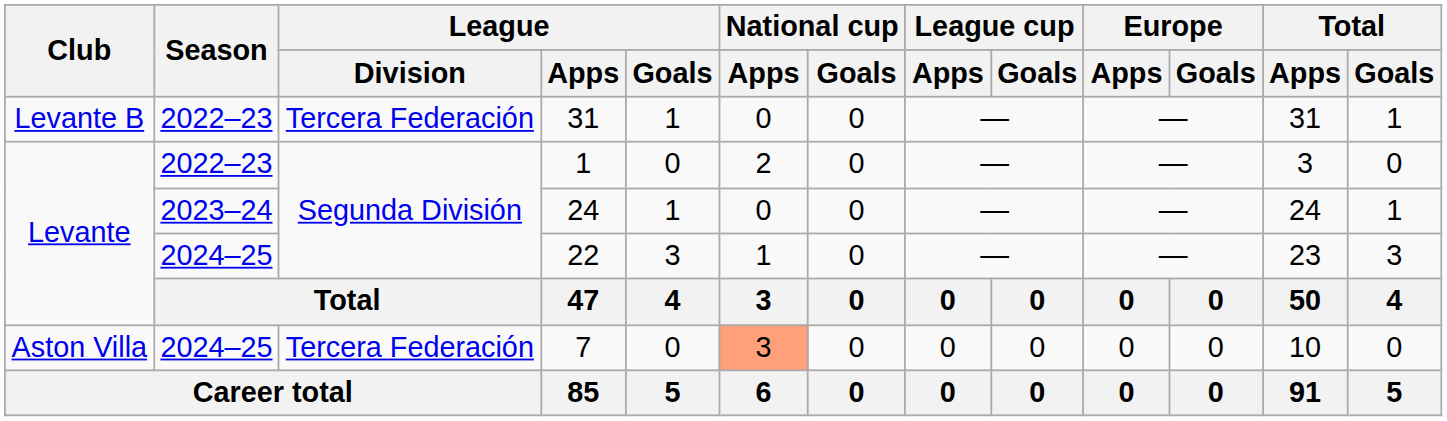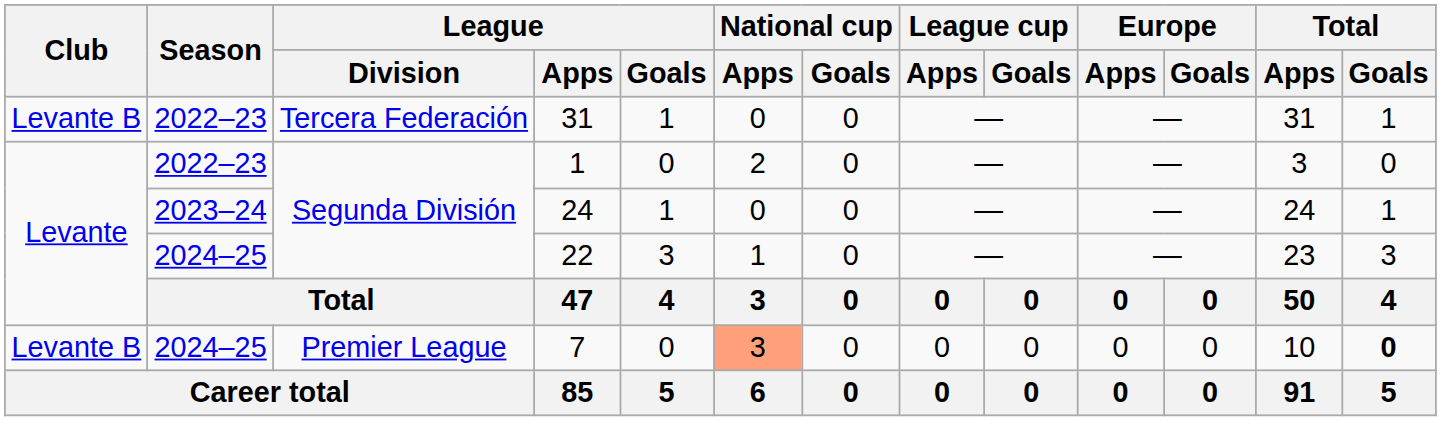 <table class=wikitable style="text-align: center;">
 <tr>
 <th rowspan="2">Club</th>
 <th rowspan="2">Season</th>
 <th colspan="3">League</th>
 <th colspan="2">National cup</th>
 <th colspan="2">League cup</th>
 <th colspan="2">Europe</th>
 <th colspan="2">Total</th>
 </tr>
 <tr>
 <th>Division</th>
 <th>Apps</th>
 <th>Goals</th>
 <th>Apps</th>
 <th>Goals</th>
 <th>Apps</th>
 <th>Goals</th>
 <th>Apps</th>
 <th>Goals</th>
 <th>Apps</th>
 <th>Goals</th>
 </tr>
 <tr>
 <td><a href='#'>Levante B</a></td>
 <td><a href='#'>2022–23</a></td>
 <td><a href='#'>Tercera Federación</a></td>
 <td>31</td>
 <td>1</td>
 <td>0</td>
 <td>0</td>
 <td colspan="2">—</td>
 <td colspan="2">—</td>
 <td>31</td>
 <td>1</td>
 </tr>
 <tr>
 <td rowspan="4"><a href='#'>Levante</a></td>
 <td><a href='#'>2022–23</a></td>
 <td rowspan="3"><a href='#'>Segunda División</a></td>
 <td>1</td>
 <td>0</td>
 <td>2</td>
 <td>0</td>
 <td colspan="2">—</td>
 <td colspan="2">—</td>
 <td>3</td>
 <td>0</td>
 </tr>
 <tr>
 <td><a href='#'>2023–24</a></td>
 <td>24</td>
 <td>1</td>
 <td>0</td>
 <td>0</td>
 <td colspan="2">—</td>
 <td colspan="2">—</td>
 <td>24</td>
 <td>1</td>
 </tr>
 <tr>
 <td><a href='#'>2024–25</a></td>
 <td>22</td>
 <td>3</td>
 <td>1</td>
 <td>0</td>
 <td colspan="2">—</td>
 <td colspan="2">—</td>
 <td>23</td>
 <td>3</td>
 </tr>
 <tr>
 <th colspan="2">Total</th>
 <th>47</th>
 <th>4</th>
 <th>3</th>
 <th>0</th>
 <th>0</th>
 <th>0</th>
 <th>0</th>
 <th>0</th>
 <th>50</th>
 <th>4</th>
 </tr>
 <tr>
-<td><a href='#'>Aston Villa</a></td>
+<td><a href='#'>Levante B</a></td>
 <td><a href='#'>2024–25</a></td>
-<td><a href='#'>Tercera Federación</a></td>
+<td><a href='#'>Premier League</a></td>
 <td>7</td>
 <td>0</td>
 <td style="background: lightsalmon;">3</td>
 <td>0</td>
 <td>0</td>
 <td>0</td>
 <td>0</td>
 <td>0</td>
 <td>10</td>
-<td>0</td>
+<td><strong>0</strong></td>
 </tr>
 <tr>
 <th colspan="3">Career total</th>
 <th>85</th>
 <th>5</th>
 <th>6</th>
 <th>0</th>
 <th>0</th>
 <th>0</th>
 <th>0</th>
 <th>0</th>
 <th>91</th>
 <th>5</th>
 </tr>
 </table>
